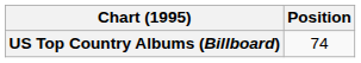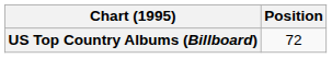 <table class="wikitable plainrowheaders" style="text-align:center">
 <tr>
 <th scope="col">Chart (1995)</th>
 <th scope="col">Position</th>
 </tr>
 <tr>
 <th scope="row">US Top Country Albums (<em>Billboard</em>)</th>
-<td>74</td>
+<td>72</td>
 </tr>
 </table>
